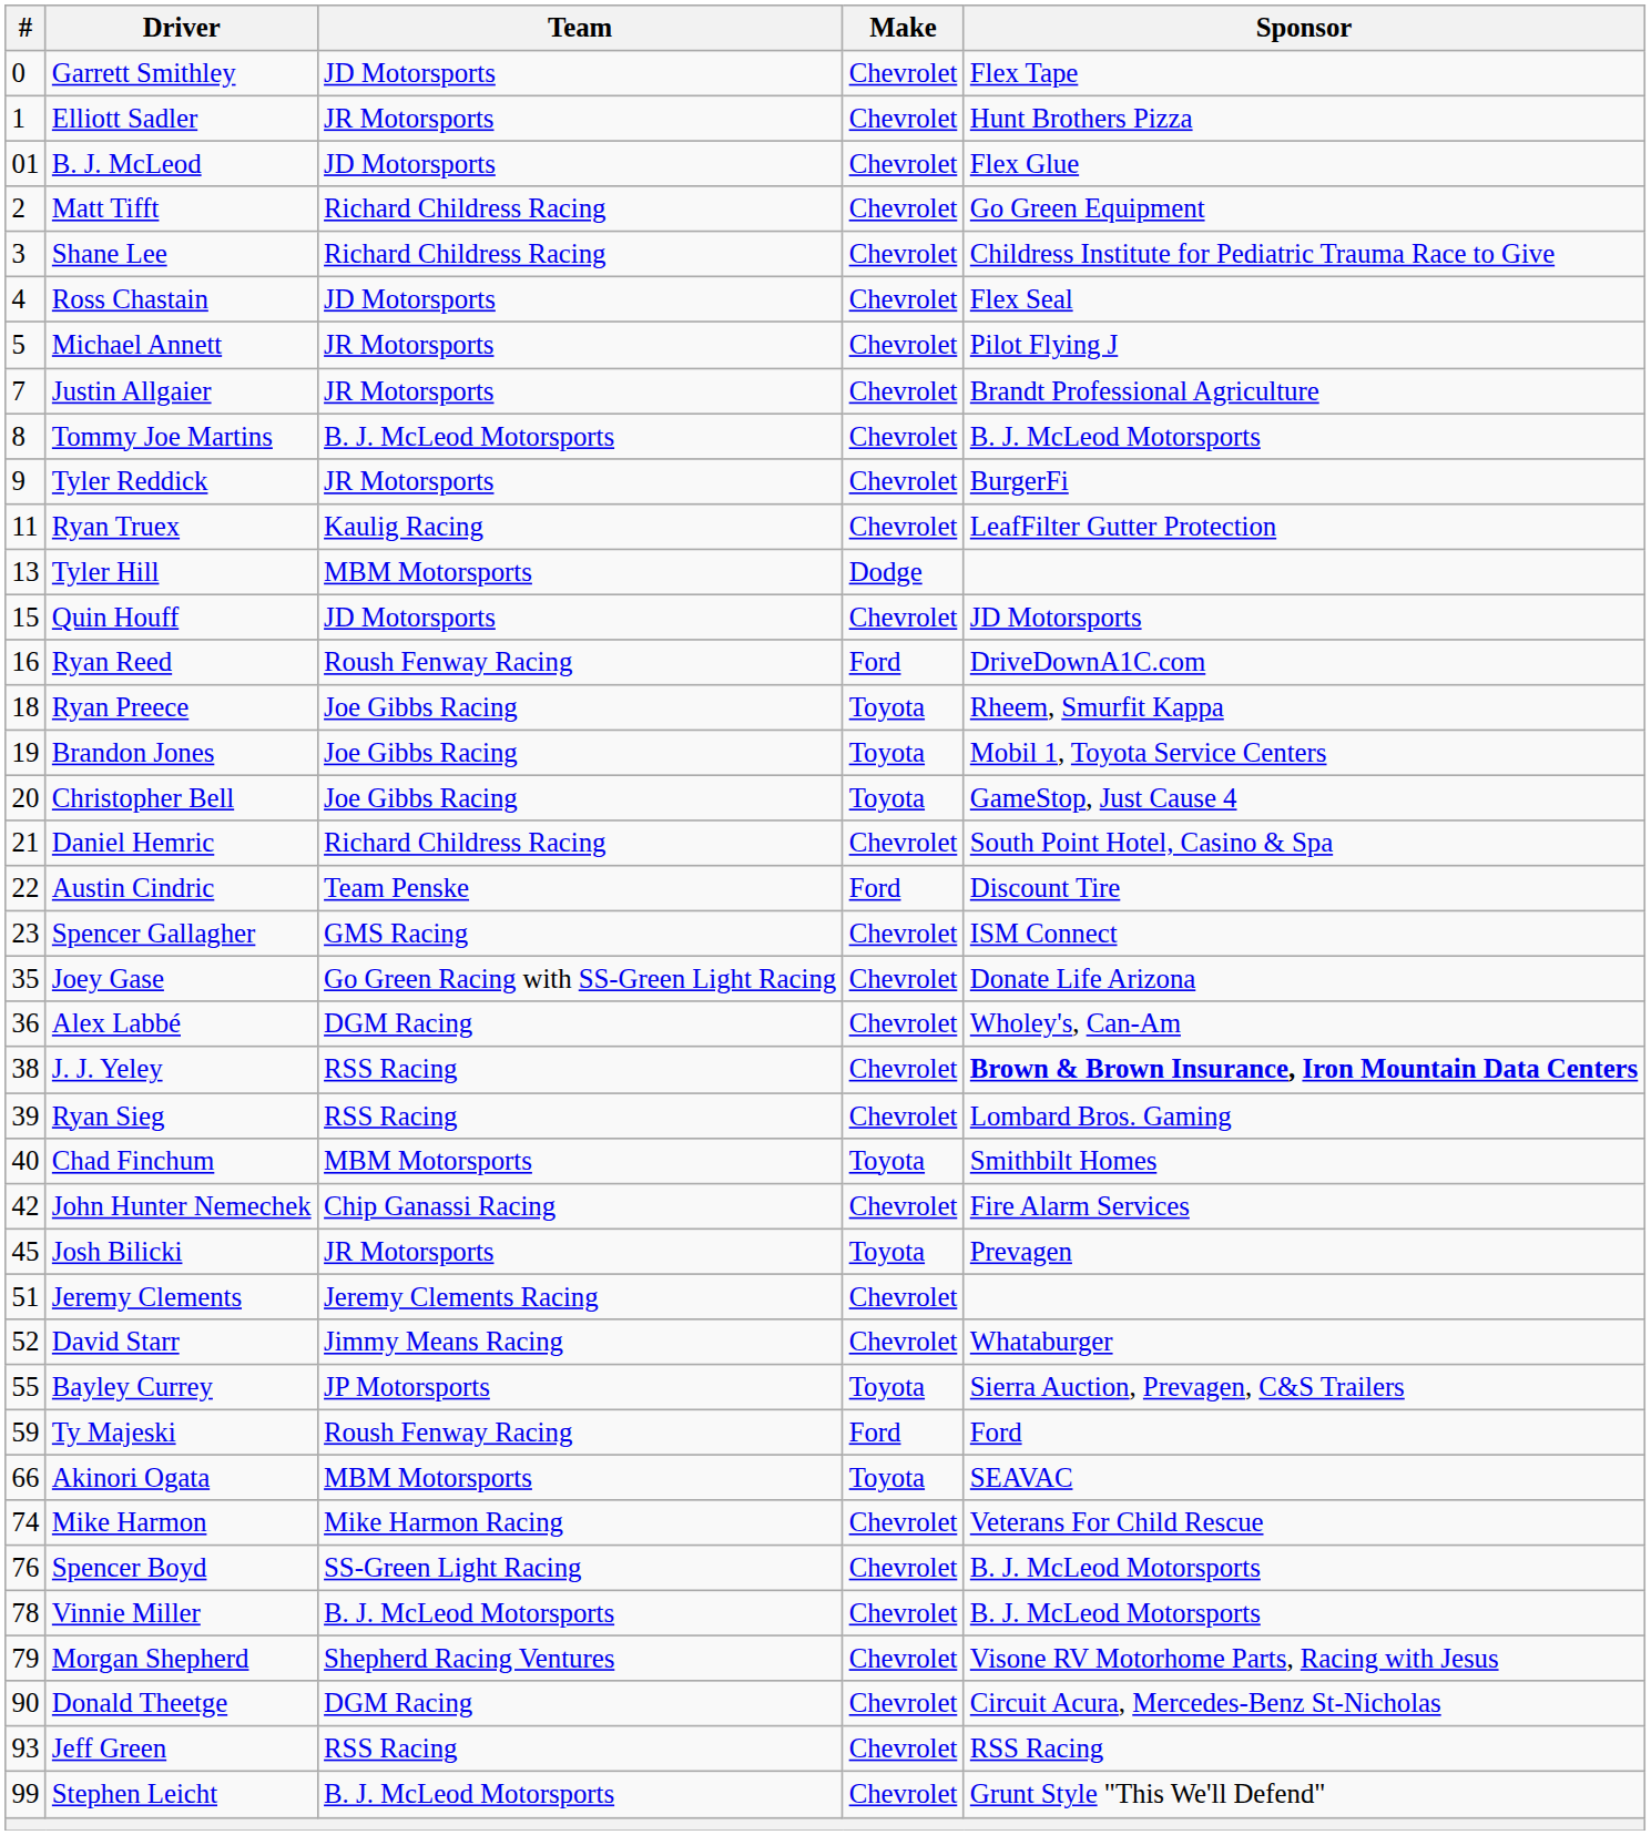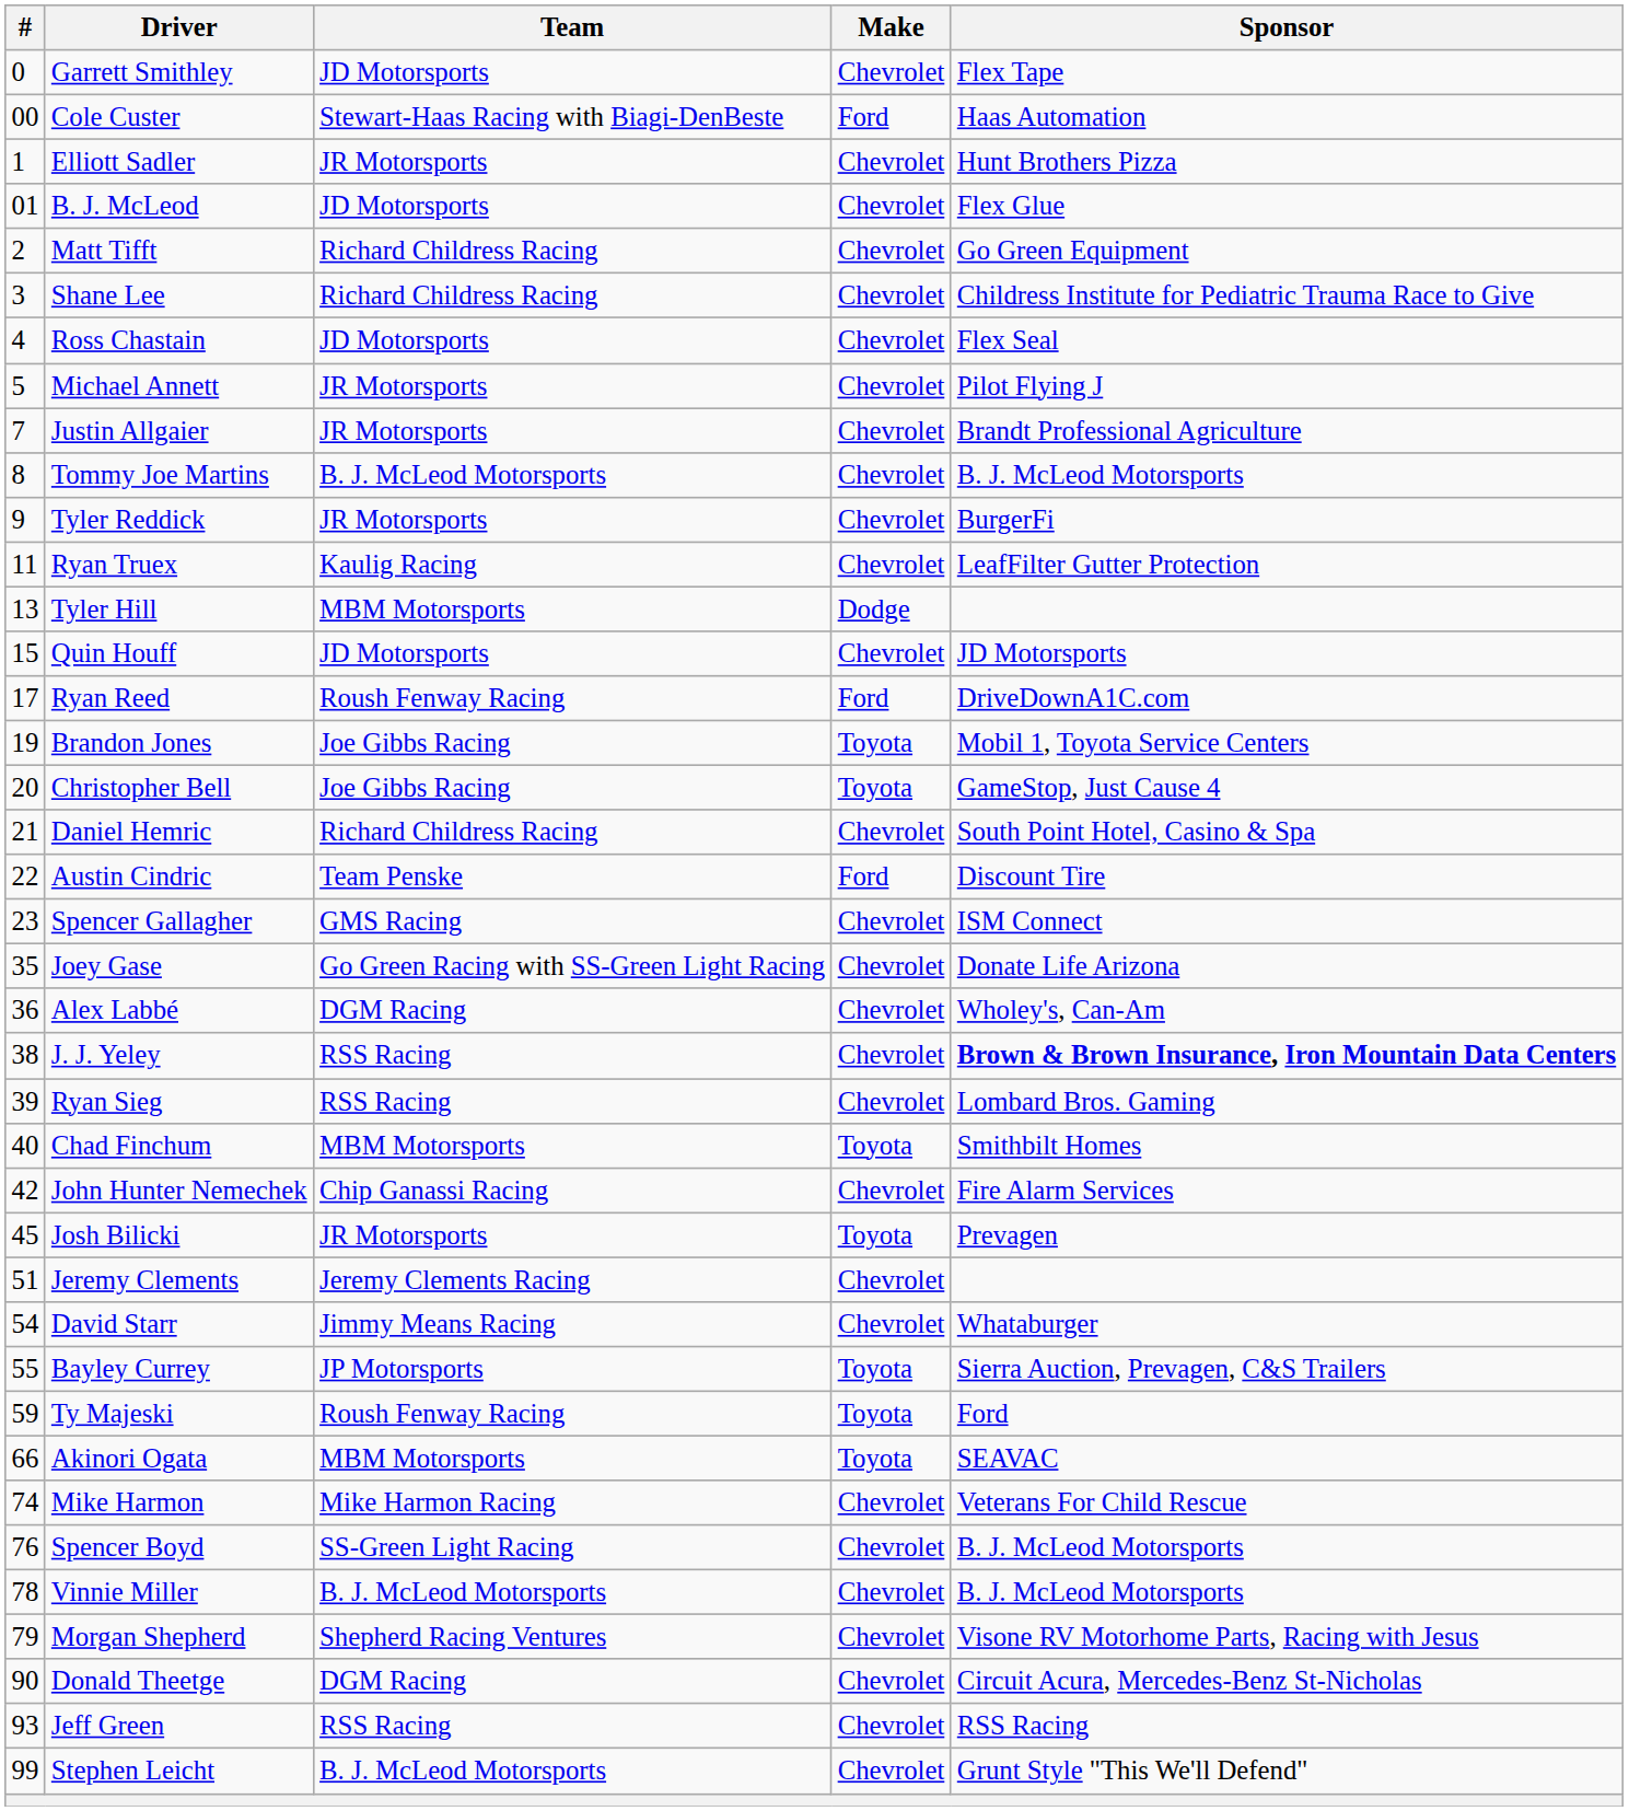 <table class="wikitable" style="font-size:95%">
 <tr>
 <th>#</th>
 <th>Driver</th>
 <th>Team</th>
 <th>Make</th>
 <th>Sponsor</th>
 </tr>
 <tr>
 <td>0</td>
 <td><a href='#'>Garrett Smithley</a></td>
 <td><a href='#'>JD Motorsports</a></td>
 <td><a href='#'>Chevrolet</a></td>
 <td><a href='#'>Flex Tape</a></td>
+</tr>
+<tr>
+<td>00</td>
+<td><a href='#'>Cole Custer</a></td>
+<td><a href='#'>Stewart-Haas Racing</a> with <a href='#'>Biagi-DenBeste</a></td>
+<td><a href='#'>Ford</a></td>
+<td><a href='#'>Haas Automation</a></td>
 </tr>
 <tr>
 <td>1</td>
 <td><a href='#'>Elliott Sadler</a></td>
 <td><a href='#'>JR Motorsports</a></td>
 <td><a href='#'>Chevrolet</a></td>
 <td><a href='#'>Hunt Brothers Pizza</a></td>
 </tr>
 <tr>
 <td>01</td>
 <td><a href='#'>B. J. McLeod</a></td>
 <td><a href='#'>JD Motorsports</a></td>
 <td><a href='#'>Chevrolet</a></td>
 <td><a href='#'>Flex Glue</a></td>
 </tr>
 <tr>
 <td>2</td>
 <td><a href='#'>Matt Tifft</a></td>
 <td><a href='#'>Richard Childress Racing</a></td>
 <td><a href='#'>Chevrolet</a></td>
 <td><a href='#'>Go Green Equipment</a></td>
 </tr>
 <tr>
 <td>3</td>
 <td><a href='#'>Shane Lee</a></td>
 <td><a href='#'>Richard Childress Racing</a></td>
 <td><a href='#'>Chevrolet</a></td>
 <td><a href='#'>Childress Institute for Pediatric Trauma Race to Give</a></td>
 </tr>
 <tr>
 <td>4</td>
 <td><a href='#'>Ross Chastain</a></td>
 <td><a href='#'>JD Motorsports</a></td>
 <td><a href='#'>Chevrolet</a></td>
 <td><a href='#'>Flex Seal</a></td>
 </tr>
 <tr>
 <td>5</td>
 <td><a href='#'>Michael Annett</a></td>
 <td><a href='#'>JR Motorsports</a></td>
 <td><a href='#'>Chevrolet</a></td>
 <td><a href='#'>Pilot Flying J</a></td>
 </tr>
 <tr>
 <td>7</td>
 <td><a href='#'>Justin Allgaier</a></td>
 <td><a href='#'>JR Motorsports</a></td>
 <td><a href='#'>Chevrolet</a></td>
 <td><a href='#'>Brandt Professional Agriculture</a></td>
 </tr>
 <tr>
 <td>8</td>
 <td><a href='#'>Tommy Joe Martins</a></td>
 <td><a href='#'>B. J. McLeod Motorsports</a></td>
 <td><a href='#'>Chevrolet</a></td>
 <td><a href='#'>B. J. McLeod Motorsports</a></td>
 </tr>
 <tr>
 <td>9</td>
 <td><a href='#'>Tyler Reddick</a></td>
 <td><a href='#'>JR Motorsports</a></td>
 <td><a href='#'>Chevrolet</a></td>
 <td><a href='#'>BurgerFi</a></td>
 </tr>
 <tr>
 <td>11</td>
 <td><a href='#'>Ryan Truex</a></td>
 <td><a href='#'>Kaulig Racing</a></td>
 <td><a href='#'>Chevrolet</a></td>
 <td><a href='#'>LeafFilter Gutter Protection</a></td>
 </tr>
 <tr>
 <td>13</td>
 <td><a href='#'>Tyler Hill</a></td>
 <td><a href='#'>MBM Motorsports</a></td>
 <td><a href='#'>Dodge</a></td>
 <td></td>
 </tr>
 <tr>
 <td>15</td>
 <td><a href='#'>Quin Houff</a></td>
 <td><a href='#'>JD Motorsports</a></td>
 <td><a href='#'>Chevrolet</a></td>
 <td><a href='#'>JD Motorsports</a></td>
 </tr>
 <tr>
-<td>16</td>
+<td>17</td>
 <td><a href='#'>Ryan Reed</a></td>
 <td><a href='#'>Roush Fenway Racing</a></td>
 <td><a href='#'>Ford</a></td>
 <td><a href='#'>DriveDownA1C.com</a></td>
-</tr>
-<tr>
-<td>18</td>
-<td><a href='#'>Ryan Preece</a></td>
-<td><a href='#'>Joe Gibbs Racing</a></td>
-<td><a href='#'>Toyota</a></td>
-<td><a href='#'>Rheem</a>, <a href='#'>Smurfit Kappa</a></td>
 </tr>
 <tr>
 <td>19</td>
 <td><a href='#'>Brandon Jones</a></td>
 <td><a href='#'>Joe Gibbs Racing</a></td>
 <td><a href='#'>Toyota</a></td>
 <td><a href='#'>Mobil 1</a>, <a href='#'>Toyota Service Centers</a></td>
 </tr>
 <tr>
 <td>20</td>
 <td><a href='#'>Christopher Bell</a></td>
 <td><a href='#'>Joe Gibbs Racing</a></td>
 <td><a href='#'>Toyota</a></td>
 <td><a href='#'>GameStop</a>, <a href='#'>Just Cause 4</a></td>
 </tr>
 <tr>
 <td>21</td>
 <td><a href='#'>Daniel Hemric</a></td>
 <td><a href='#'>Richard Childress Racing</a></td>
 <td><a href='#'>Chevrolet</a></td>
 <td><a href='#'>South Point Hotel, Casino & Spa</a></td>
 </tr>
 <tr>
 <td>22</td>
 <td><a href='#'>Austin Cindric</a></td>
 <td><a href='#'>Team Penske</a></td>
 <td><a href='#'>Ford</a></td>
 <td><a href='#'>Discount Tire</a></td>
 </tr>
 <tr>
 <td>23</td>
 <td><a href='#'>Spencer Gallagher</a></td>
 <td><a href='#'>GMS Racing</a></td>
 <td><a href='#'>Chevrolet</a></td>
 <td><a href='#'>ISM Connect</a></td>
 </tr>
 <tr>
 <td>35</td>
 <td><a href='#'>Joey Gase</a></td>
 <td><a href='#'>Go Green Racing</a> with <a href='#'>SS-Green Light Racing</a></td>
 <td><a href='#'>Chevrolet</a></td>
 <td><a href='#'>Donate Life Arizona</a></td>
 </tr>
 <tr>
 <td>36</td>
 <td><a href='#'>Alex Labbé</a></td>
 <td><a href='#'>DGM Racing</a></td>
 <td><a href='#'>Chevrolet</a></td>
 <td><a href='#'>Wholey's</a>, <a href='#'>Can-Am</a></td>
 </tr>
 <tr>
 <td>38</td>
 <td><a href='#'>J. J. Yeley</a></td>
 <td><a href='#'>RSS Racing</a></td>
 <td><a href='#'>Chevrolet</a></td>
 <td><strong><a href='#'>Brown & Brown Insurance</a>, <a href='#'>Iron Mountain Data Centers</a></strong></td>
 </tr>
 <tr>
 <td>39</td>
 <td><a href='#'>Ryan Sieg</a></td>
 <td><a href='#'>RSS Racing</a></td>
 <td><a href='#'>Chevrolet</a></td>
 <td><a href='#'>Lombard Bros. Gaming</a></td>
 </tr>
 <tr>
 <td>40</td>
 <td><a href='#'>Chad Finchum</a></td>
 <td><a href='#'>MBM Motorsports</a></td>
 <td><a href='#'>Toyota</a></td>
 <td><a href='#'>Smithbilt Homes</a></td>
 </tr>
 <tr>
 <td>42</td>
 <td><a href='#'>John Hunter Nemechek</a></td>
 <td><a href='#'>Chip Ganassi Racing</a></td>
 <td><a href='#'>Chevrolet</a></td>
 <td><a href='#'>Fire Alarm Services</a></td>
 </tr>
 <tr>
 <td>45</td>
 <td><a href='#'>Josh Bilicki</a></td>
 <td><a href='#'>JR Motorsports</a></td>
 <td><a href='#'>Toyota</a></td>
 <td><a href='#'>Prevagen</a></td>
 </tr>
 <tr>
 <td>51</td>
 <td><a href='#'>Jeremy Clements</a></td>
 <td><a href='#'>Jeremy Clements Racing</a></td>
 <td><a href='#'>Chevrolet</a></td>
 <td></td>
 </tr>
 <tr>
-<td>52</td>
+<td>54</td>
 <td><a href='#'>David Starr</a></td>
 <td><a href='#'>Jimmy Means Racing</a></td>
 <td><a href='#'>Chevrolet</a></td>
 <td><a href='#'>Whataburger</a></td>
 </tr>
 <tr>
 <td>55</td>
 <td><a href='#'>Bayley Currey</a></td>
 <td><a href='#'>JP Motorsports</a></td>
 <td><a href='#'>Toyota</a></td>
 <td><a href='#'>Sierra Auction</a>, <a href='#'>Prevagen</a>, <a href='#'>C&S Trailers</a></td>
 </tr>
 <tr>
 <td>59</td>
 <td><a href='#'>Ty Majeski</a></td>
 <td><a href='#'>Roush Fenway Racing</a></td>
-<td><a href='#'>Ford</a></td>
+<td><a href='#'>Toyota</a></td>
 <td><a href='#'>Ford</a></td>
 </tr>
 <tr>
 <td>66</td>
 <td><a href='#'>Akinori Ogata</a></td>
 <td><a href='#'>MBM Motorsports</a></td>
 <td><a href='#'>Toyota</a></td>
 <td><a href='#'>SEAVAC</a></td>
 </tr>
 <tr>
 <td>74</td>
 <td><a href='#'>Mike Harmon</a></td>
 <td><a href='#'>Mike Harmon Racing</a></td>
 <td><a href='#'>Chevrolet</a></td>
 <td><a href='#'>Veterans For Child Rescue</a></td>
 </tr>
 <tr>
 <td>76</td>
 <td><a href='#'>Spencer Boyd</a></td>
 <td><a href='#'>SS-Green Light Racing</a></td>
 <td><a href='#'>Chevrolet</a></td>
 <td><a href='#'>B. J. McLeod Motorsports</a></td>
 </tr>
 <tr>
 <td>78</td>
 <td><a href='#'>Vinnie Miller</a></td>
 <td><a href='#'>B. J. McLeod Motorsports</a></td>
 <td><a href='#'>Chevrolet</a></td>
 <td><a href='#'>B. J. McLeod Motorsports</a></td>
 </tr>
 <tr>
 <td>79</td>
 <td><a href='#'>Morgan Shepherd</a></td>
 <td><a href='#'>Shepherd Racing Ventures</a></td>
 <td><a href='#'>Chevrolet</a></td>
 <td><a href='#'>Visone RV Motorhome Parts</a>, <a href='#'>Racing with Jesus</a></td>
 </tr>
 <tr>
 <td>90</td>
 <td><a href='#'>Donald Theetge</a></td>
 <td><a href='#'>DGM Racing</a></td>
 <td><a href='#'>Chevrolet</a></td>
 <td><a href='#'>Circuit Acura</a>, <a href='#'>Mercedes-Benz St-Nicholas</a></td>
 </tr>
 <tr>
 <td>93</td>
 <td><a href='#'>Jeff Green</a></td>
 <td><a href='#'>RSS Racing</a></td>
 <td><a href='#'>Chevrolet</a></td>
 <td><a href='#'>RSS Racing</a></td>
 </tr>
 <tr>
 <td>99</td>
 <td><a href='#'>Stephen Leicht</a></td>
 <td><a href='#'>B. J. McLeod Motorsports</a></td>
 <td><a href='#'>Chevrolet</a></td>
 <td><a href='#'>Grunt Style</a> "This We'll Defend"</td>
 </tr>
 <tr>
 <th colspan="5"></th>
 </tr>
 </table>
